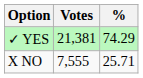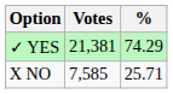 <table class="wikitable">
 <tr>
 <th>Option</th>
 <th>Votes</th>
 <th>%</th>
 </tr>
 <tr>
 <td style=background:#bbf8be>✓ YES</td>
 <td style=background:#bbf8be>21,381</td>
 <td style=background:#bbf8be>74.29</td>
 </tr>
 <tr>
 <td>X NO</td>
-<td>7,555</td>
+<td>7,585</td>
 <td>25.71</td>
 </tr>
 </table>
